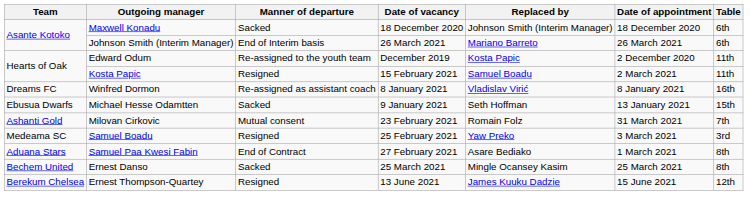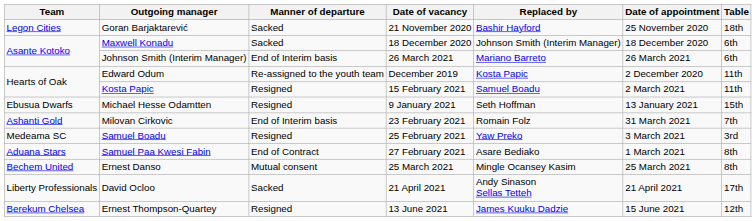 <table class="wikitable sortable">
 <tr>
 <th>Team</th>
 <th>Outgoing manager</th>
 <th>Manner of departure</th>
 <th>Date of vacancy</th>
 <th>Replaced by</th>
 <th>Date of appointment</th>
 <th>Table</th>
+</tr>
+<tr>
+<td><a href='#'>Legon Cities</a></td>
+<td>Goran Barjaktarević</td>
+<td>Sacked</td>
+<td>21 November 2020</td>
+<td><a href='#'>Bashir Hayford</a></td>
+<td>25 November 2020</td>
+<td>18th</td>
 </tr>
 <tr>
 <td rowspan="2"><a href='#'>Asante Kotoko</a></td>
 <td><a href='#'>Maxwell Konadu</a></td>
 <td>Sacked</td>
 <td>18 December 2020</td>
 <td>Johnson Smith (Interim Manager)</td>
 <td>18 December 2020</td>
 <td>6th</td>
 </tr>
 <tr>
 <td>Johnson Smith (Interim Manager)</td>
 <td>End of Interim basis</td>
 <td>26 March 2021</td>
 <td><a href='#'>Mariano Barreto</a></td>
 <td>26 March 2021</td>
 <td>6th</td>
 </tr>
 <tr>
 <td rowspan="2">Hearts of Oak</td>
 <td>Edward Odum</td>
 <td>Re-assigned to the youth team</td>
 <td>December 2019</td>
 <td><a href='#'>Kosta Papic</a></td>
 <td>2 December 2020</td>
 <td>11th</td>
 </tr>
 <tr>
 <td><a href='#'>Kosta Papic</a></td>
 <td>Resigned</td>
 <td>15 February 2021</td>
 <td><a href='#'>Samuel Boadu</a></td>
 <td>2 March 2021</td>
 <td>11th</td>
 </tr>
 <tr>
-<td>Dreams FC</td>
-<td>Winfred Dormon</td>
-<td>Re-assigned as assistant coach</td>
-<td>8 January 2021</td>
-<td><a href='#'>Vladislav Virić</a></td>
-<td>8 January 2021</td>
-<td>16th</td>
-</tr>
-<tr>
 <td>Ebusua Dwarfs</td>
 <td>Michael Hesse Odamtten</td>
-<td>Sacked</td>
+<td>Resigned</td>
 <td>9 January 2021</td>
 <td>Seth Hoffman</td>
 <td>13 January 2021</td>
 <td>15th</td>
 </tr>
 <tr>
 <td><a href='#'>Ashanti Gold</a></td>
 <td>Milovan Cirkovic</td>
-<td>Mutual consent</td>
+<td>End of Interim basis</td>
 <td>23 February 2021</td>
 <td>Romain Folz</td>
 <td>31 March 2021</td>
 <td>7th</td>
 </tr>
 <tr>
 <td>Medeama SC</td>
 <td><a href='#'>Samuel Boadu</a></td>
 <td>Resigned</td>
 <td>25 February 2021</td>
 <td><a href='#'>Yaw Preko</a></td>
 <td>3 March 2021</td>
 <td>3rd</td>
 </tr>
 <tr>
 <td><a href='#'>Aduana Stars</a></td>
 <td><a href='#'>Samuel Paa Kwesi Fabin</a></td>
 <td>End of Contract</td>
 <td>27 February 2021</td>
 <td>Asare Bediako</td>
 <td>1 March 2021</td>
 <td>8th</td>
 </tr>
 <tr>
 <td><a href='#'>Bechem United</a></td>
 <td>Ernest Danso</td>
-<td>Sacked</td>
+<td>Mutual consent</td>
 <td>25 March 2021</td>
 <td>Mingle Ocansey Kasim</td>
 <td>25 March 2021</td>
 <td>8th</td>
+</tr>
+<tr>
+<td>Liberty Professionals</td>
+<td>David Ocloo</td>
+<td>Sacked</td>
+<td>21 April 2021</td>
+<td>Andy Sinason<br><a href='#'>Sellas Tetteh</a></td>
+<td>21 April 2021</td>
+<td>17th</td>
 </tr>
 <tr>
 <td><a href='#'>Berekum Chelsea</a></td>
 <td>Ernest Thompson-Quartey</td>
 <td>Resigned</td>
 <td>13 June 2021</td>
 <td><a href='#'>James Kuuku Dadzie</a></td>
 <td>15 June 2021</td>
 <td>12th</td>
 </tr>
 </table>
